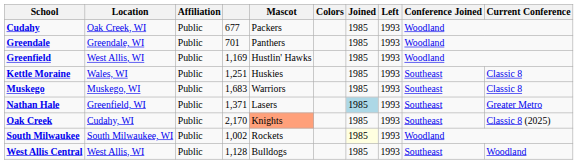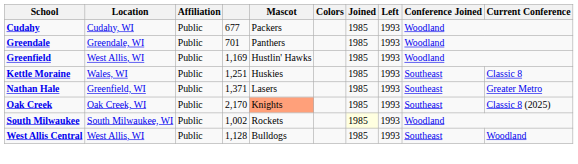 <table class="wikitable sortable">
 <tr>
 <th>School</th>
 <th>Location</th>
 <th>Affiliation</th>
 <th></th>
 <th>Mascot</th>
 <th>Colors</th>
 <th>Joined</th>
 <th>Left</th>
 <th>Conference Joined</th>
 <th>Current Conference</th>
 </tr>
 <tr>
 <td><a href='#'><strong>Cudahy</strong></a></td>
-<td><a href='#'>Oak Creek, WI</a></td>
+<td><a href='#'>Cudahy, WI</a></td>
 <td>Public</td>
 <td>677</td>
 <td>Packers</td>
 <td> </td>
 <td>1985</td>
 <td>1993</td>
 <td colspan="2"><a href='#'>Woodland</a></td>
 </tr>
 <tr>
 <td><a href='#'><strong>Greendale</strong></a></td>
 <td><a href='#'>Greendale, WI</a></td>
 <td>Public</td>
 <td>701</td>
 <td>Panthers</td>
 <td> </td>
 <td>1985</td>
 <td>1993</td>
 <td colspan="2"><a href='#'>Woodland</a></td>
 </tr>
 <tr>
 <td><a href='#'><strong>Greenfield</strong></a></td>
 <td><a href='#'>West Allis, WI</a></td>
 <td>Public</td>
 <td>1,169</td>
 <td>Hustlin' Hawks</td>
 <td> </td>
 <td>1985</td>
 <td>1993</td>
 <td colspan="2"><a href='#'>Woodland</a></td>
 </tr>
 <tr>
 <td><a href='#'><strong>Kettle Moraine</strong></a></td>
 <td><a href='#'>Wales, WI</a></td>
 <td>Public</td>
 <td>1,251</td>
 <td>Huskies</td>
 <td> </td>
 <td>1985</td>
 <td>1993</td>
 <td><a href='#'>Southeast</a></td>
 <td><a href='#'>Classic 8</a></td>
 </tr>
 <tr>
-<td><a href='#'><strong>Muskego</strong></a></td>
-<td><a href='#'>Muskego, WI</a></td>
-<td>Public</td>
-<td>1,683</td>
-<td>Warriors</td>
-<td> </td>
-<td>1985</td>
-<td>1993</td>
-<td><a href='#'>Southeast</a></td>
-<td><a href='#'>Classic 8</a></td>
-</tr>
-<tr>
 <td><a href='#'><strong>Nathan Hale</strong></a></td>
 <td><a href='#'>Greenfield, WI</a></td>
 <td>Public</td>
 <td>1,371</td>
 <td>Lasers</td>
 <td> </td>
-<td style="background: lightblue;">1985</td>
+<td>1985</td>
 <td>1993</td>
 <td><a href='#'>Southeast</a></td>
 <td><a href='#'>Greater Metro</a></td>
 </tr>
 <tr>
 <td><a href='#'><strong>Oak Creek</strong></a></td>
-<td><a href='#'>Cudahy, WI</a></td>
+<td><a href='#'>Oak Creek, WI</a></td>
 <td>Public</td>
 <td>2,170</td>
 <td style="background: lightsalmon;">Knights</td>
 <td> </td>
 <td>1985</td>
 <td>1993</td>
 <td><a href='#'>Southeast</a></td>
 <td><a href='#'>Classic 8</a> (2025)</td>
 </tr>
 <tr>
 <td><a href='#'><strong>South Milwaukee</strong></a></td>
 <td><a href='#'>South Milwaukee, WI</a></td>
 <td>Public</td>
 <td>1,002</td>
 <td>Rockets</td>
 <td> </td>
 <td style="background: lightyellow;">1985</td>
 <td>1993</td>
 <td colspan="2"><a href='#'>Woodland</a></td>
 </tr>
 <tr>
 <td><a href='#'><strong>West Allis Central</strong></a></td>
 <td><a href='#'>West Allis, WI</a></td>
 <td>Public</td>
 <td>1,128</td>
 <td>Bulldogs</td>
 <td> </td>
 <td>1985</td>
 <td>1993</td>
 <td><a href='#'>Southeast</a></td>
 <td><a href='#'>Woodland</a></td>
 </tr>
 </table>
